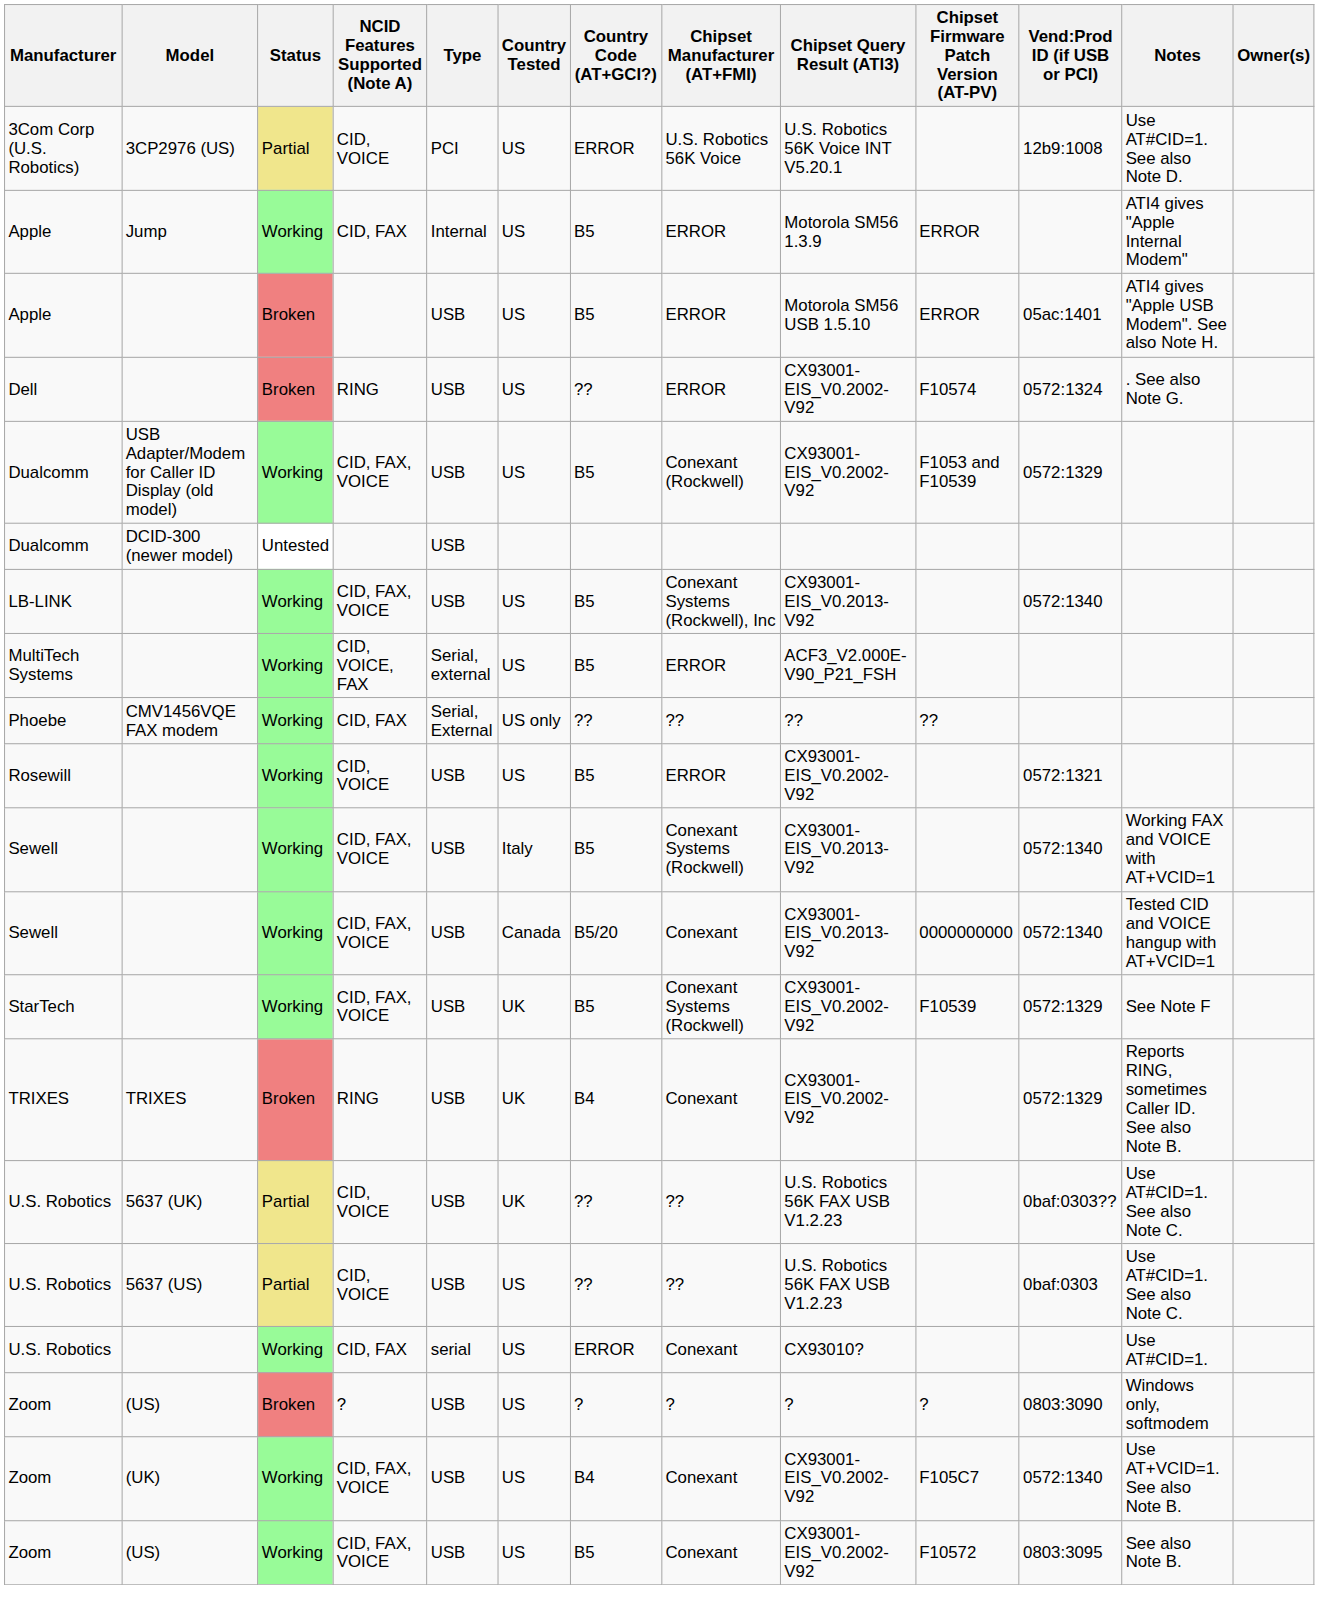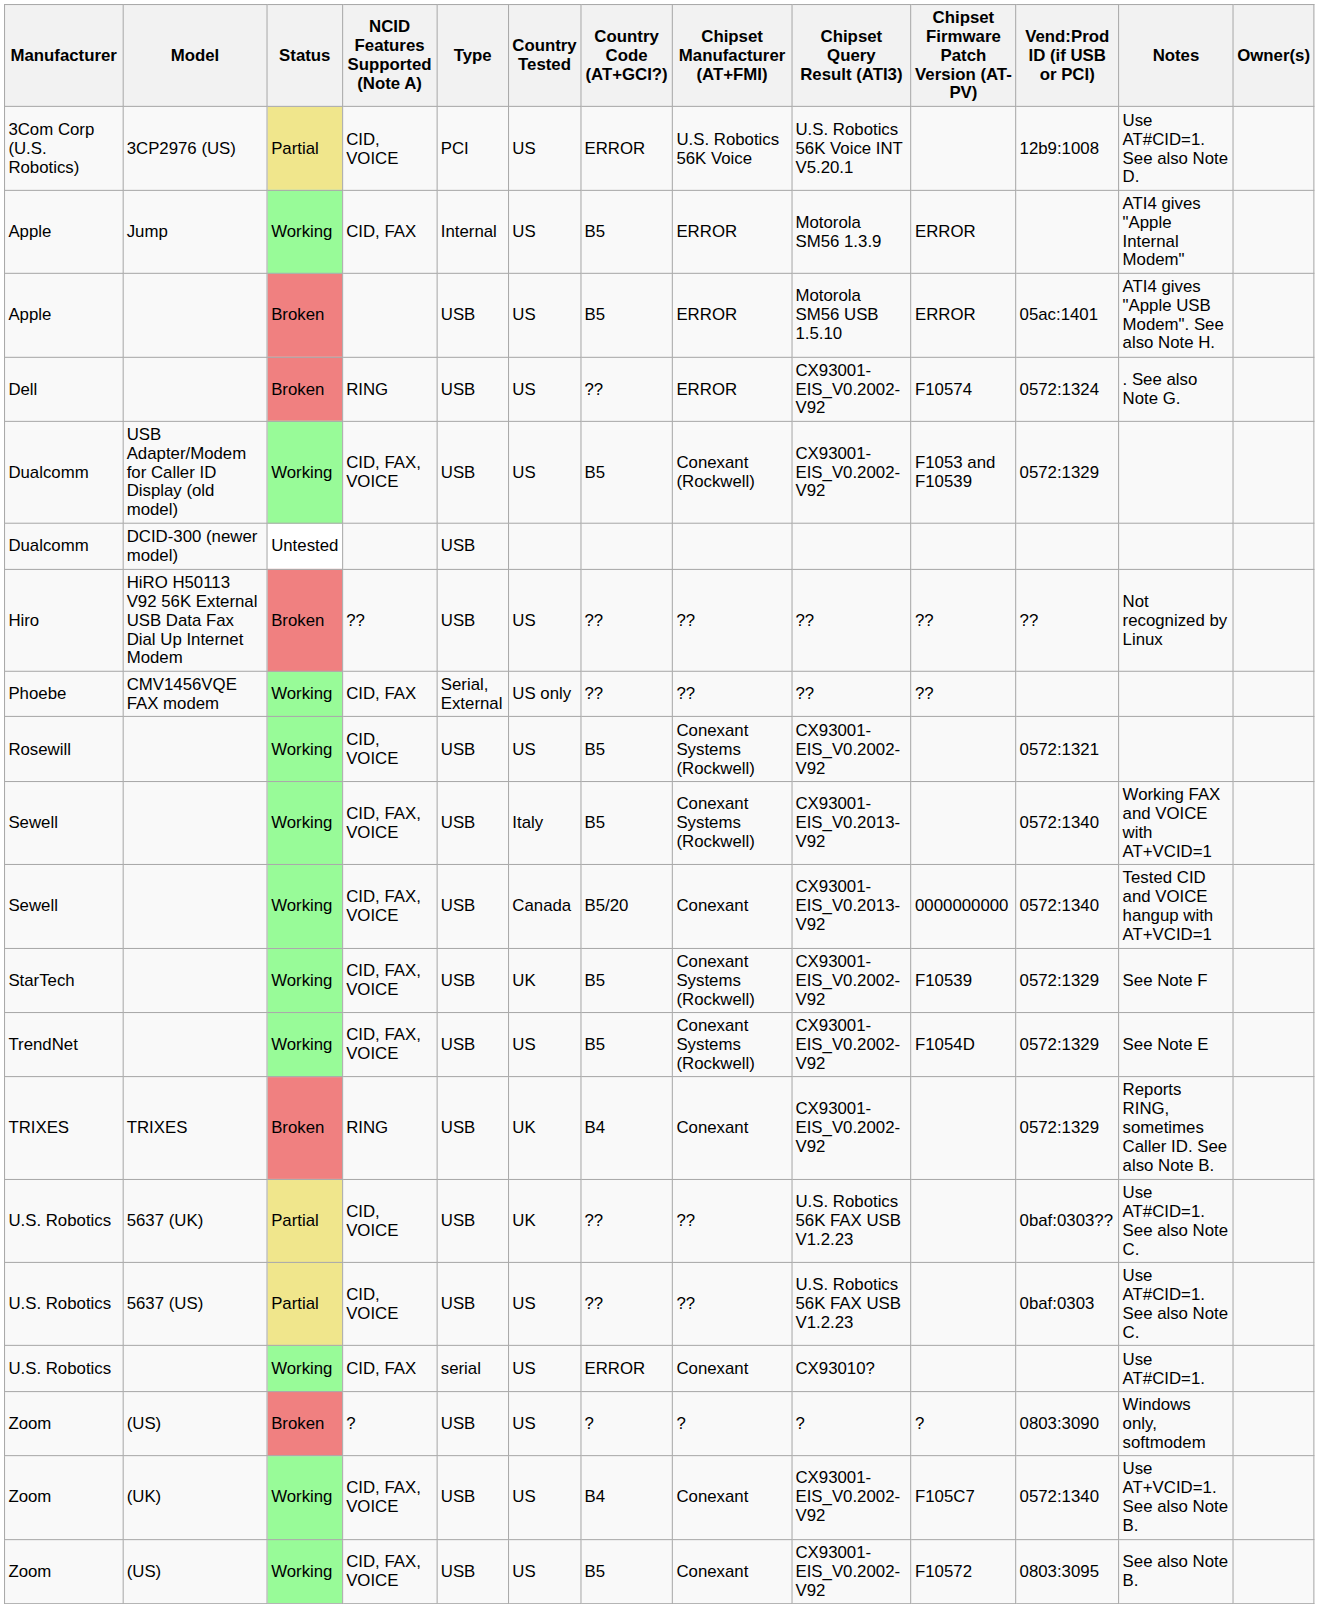 <table class="wikitable sortable">
 <tr>
 <th>Manufacturer</th>
 <th>Model</th>
 <th>Status</th>
 <th>NCID Features <br> Supported (Note A)</th>
 <th>Type</th>
 <th>Country <br> Tested</th>
 <th>Country <br> Code (AT+GCI?)</th>
 <th>Chipset Manufacturer <br>(AT+FMI)</th>
 <th>Chipset Query <br> Result (ATI3)</th>
 <th>Chipset Firmware <br> Patch Version (AT-PV)</th>
 <th>Vend:Prod <br> ID (if USB or PCI)</th>
 <th>Notes</th>
 <th>Owner(s)</th>
 </tr>
 <tr>
 <td>3Com Corp (U.S. Robotics)</td>
 <td>3CP2976 (US)</td>
 <td style="background: Khaki">Partial</td>
 <td>CID, VOICE</td>
 <td>PCI</td>
 <td>US</td>
 <td>ERROR</td>
 <td>U.S. Robotics 56K Voice</td>
 <td>U.S. Robotics 56K Voice INT V5.20.1</td>
 <td></td>
 <td>12b9:1008</td>
 <td>Use AT#CID=1. See also Note D.</td>
 <td></td>
 </tr>
 <tr>
 <td>Apple</td>
 <td>Jump</td>
 <td style="background: PaleGreen">Working</td>
 <td>CID, FAX</td>
 <td>Internal</td>
 <td>US</td>
 <td>B5</td>
 <td>ERROR</td>
 <td>Motorola SM56 1.3.9</td>
 <td>ERROR</td>
 <td></td>
 <td>ATI4 gives "Apple Internal Modem"</td>
 <td></td>
 </tr>
 <tr>
 <td>Apple</td>
 <td></td>
 <td style="background: LightCoral">Broken</td>
 <td></td>
 <td>USB</td>
 <td>US</td>
 <td>B5</td>
 <td>ERROR</td>
 <td>Motorola SM56 USB 1.5.10</td>
 <td>ERROR</td>
 <td>05ac:1401</td>
 <td>ATI4 gives "Apple USB Modem". See also Note H.</td>
 <td></td>
 </tr>
 <tr>
 <td>Dell</td>
 <td></td>
 <td style="background: LightCoral">Broken</td>
 <td>RING</td>
 <td>USB</td>
 <td>US</td>
 <td>??</td>
 <td>ERROR</td>
 <td>CX93001-EIS_V0.2002-V92</td>
 <td>F10574</td>
 <td>0572:1324</td>
 <td>. See also Note G.</td>
 <td></td>
 </tr>
 <tr>
 <td>Dualcomm</td>
 <td>USB Adapter/Modem for Caller ID Display (old model)</td>
 <td style="background: PaleGreen">Working</td>
 <td>CID, FAX, VOICE</td>
 <td>USB</td>
 <td>US</td>
 <td>B5</td>
 <td>Conexant (Rockwell)</td>
 <td>CX93001-EIS_V0.2002-V92</td>
 <td>F1053 and F10539</td>
 <td>0572:1329</td>
 <td></td>
 <td></td>
 </tr>
 <tr>
 <td>Dualcomm</td>
 <td>DCID-300 (newer model) </td>
 <td style="background: White">Untested</td>
 <td></td>
 <td>USB</td>
 <td></td>
 <td></td>
 <td></td>
 <td></td>
 <td></td>
 <td></td>
 <td></td>
 <td></td>
 </tr>
 <tr>
-<td>LB-LINK</td>
-<td> </td>
-<td style="background: PaleGreen">Working</td>
-<td>CID, FAX, VOICE</td>
+<td>Hiro</td>
+<td>HiRO H50113 V92 56K External USB Data Fax Dial Up Internet Modem </td>
+<td style="background: LightCoral">Broken</td>
+<td>??</td>
 <td>USB</td>
 <td>US</td>
-<td>B5</td>
-<td>Conexant Systems (Rockwell), Inc</td>
-<td>CX93001-EIS_V0.2013-V92</td>
-<td></td>
-<td>0572:1340</td>
-<td></td>
-<td></td>
-</tr>
-<tr>
-<td>MultiTech Systems</td>
-<td></td>
-<td style="background: PaleGreen">Working</td>
-<td>CID, VOICE, FAX</td>
-<td>Serial, external</td>
-<td>US</td>
-<td>B5</td>
-<td>ERROR</td>
-<td>ACF3_V2.000E-V90_P21_FSH</td>
-<td></td>
-<td></td>
-<td></td>
+<td>??</td>
+<td>??</td>
+<td>??</td>
+<td>??</td>
+<td>??</td>
+<td>Not recognized by Linux</td>
 <td></td>
 </tr>
 <tr>
 <td>Phoebe</td>
 <td>CMV1456VQE FAX modem</td>
 <td style="background: PaleGreen">Working</td>
 <td>CID, FAX</td>
 <td>Serial, External</td>
 <td>US only</td>
 <td>??</td>
 <td>??</td>
 <td>??</td>
 <td>??</td>
 <td></td>
 <td></td>
 <td></td>
 </tr>
 <tr>
 <td>Rosewill</td>
 <td></td>
 <td style="background: PaleGreen">Working</td>
 <td>CID, VOICE</td>
 <td>USB</td>
 <td>US</td>
 <td>B5</td>
-<td>ERROR</td>
+<td>Conexant Systems (Rockwell)</td>
 <td>CX93001-EIS_V0.2002-V92</td>
 <td></td>
 <td>0572:1321</td>
 <td></td>
 <td></td>
 </tr>
 <tr>
 <td>Sewell</td>
 <td></td>
 <td style="background: PaleGreen">Working</td>
 <td>CID, FAX, VOICE</td>
 <td>USB</td>
 <td>Italy</td>
 <td>B5</td>
 <td>Conexant Systems (Rockwell)</td>
 <td>CX93001-EIS_V0.2013-V92</td>
 <td></td>
 <td>0572:1340</td>
 <td>Working FAX and VOICE with AT+VCID=1</td>
 <td></td>
 </tr>
 <tr>
 <td>Sewell</td>
 <td> </td>
 <td style="background: PaleGreen">Working</td>
 <td>CID, FAX, VOICE</td>
 <td>USB</td>
 <td>Canada</td>
 <td>B5/20</td>
 <td>Conexant</td>
 <td>CX93001-EIS_V0.2013-V92</td>
 <td>0000000000</td>
 <td>0572:1340</td>
 <td>Tested CID and VOICE hangup with AT+VCID=1</td>
 <td></td>
 </tr>
 <tr>
 <td>StarTech</td>
 <td></td>
 <td style="background: PaleGreen">Working</td>
 <td>CID, FAX, VOICE</td>
 <td>USB</td>
 <td>UK</td>
 <td>B5</td>
 <td>Conexant Systems (Rockwell)</td>
 <td>CX93001-EIS_V0.2002-V92</td>
 <td>F10539</td>
 <td>0572:1329</td>
 <td>See Note F</td>
+<td></td>
+</tr>
+<tr>
+<td>TrendNet</td>
+<td></td>
+<td style="background: PaleGreen">Working</td>
+<td>CID, FAX, VOICE</td>
+<td>USB</td>
+<td>US</td>
+<td>B5</td>
+<td>Conexant Systems (Rockwell)</td>
+<td>CX93001-EIS_V0.2002-V92</td>
+<td>F1054D</td>
+<td>0572:1329</td>
+<td>See Note E</td>
 <td></td>
 </tr>
 <tr>
 <td>TRIXES</td>
 <td>TRIXES </td>
 <td style="background: LightCoral">Broken</td>
 <td>RING</td>
 <td>USB</td>
 <td>UK</td>
 <td>B4</td>
 <td>Conexant</td>
 <td>CX93001-EIS_V0.2002-V92</td>
 <td></td>
 <td>0572:1329</td>
 <td>Reports RING, sometimes Caller ID. See also Note B.</td>
 <td></td>
 </tr>
 <tr>
 <td>U.S. Robotics</td>
 <td>5637 (UK) </td>
 <td style="background: Khaki">Partial</td>
 <td>CID, VOICE</td>
 <td>USB</td>
 <td>UK</td>
 <td>??</td>
 <td>??</td>
 <td>U.S. Robotics 56K FAX USB V1.2.23</td>
 <td></td>
 <td>0baf:0303??</td>
 <td>Use AT#CID=1. See also Note C.</td>
 <td></td>
 </tr>
 <tr>
 <td>U.S. Robotics</td>
 <td>5637 (US)</td>
 <td style="background: Khaki">Partial</td>
 <td>CID, VOICE</td>
 <td>USB</td>
 <td>US</td>
 <td>??</td>
 <td>??</td>
 <td>U.S. Robotics 56K FAX USB V1.2.23</td>
 <td></td>
 <td>0baf:0303</td>
 <td>Use AT#CID=1. See also Note C.</td>
 <td></td>
 </tr>
 <tr>
 <td>U.S. Robotics</td>
 <td></td>
 <td style="background: PaleGreen">Working</td>
 <td>CID, FAX</td>
 <td>serial</td>
 <td>US</td>
 <td>ERROR</td>
 <td>Conexant</td>
 <td>CX93010?</td>
 <td></td>
 <td></td>
 <td>Use AT#CID=1. </td>
 <td></td>
 </tr>
 <tr>
 <td>Zoom</td>
 <td> (US)</td>
 <td style="background: LightCoral">Broken</td>
 <td>?</td>
 <td>USB</td>
 <td>US</td>
 <td>?</td>
 <td>?</td>
 <td>?</td>
 <td>?</td>
 <td>0803:3090</td>
 <td>Windows only, softmodem</td>
 <td></td>
 </tr>
 <tr>
 <td>Zoom</td>
 <td> (UK)</td>
 <td style="background: PaleGreen">Working</td>
 <td>CID, FAX, VOICE</td>
 <td>USB</td>
 <td>US</td>
 <td>B4</td>
 <td>Conexant</td>
 <td>CX93001-EIS_V0.2002-V92</td>
 <td>F105C7</td>
 <td>0572:1340</td>
 <td>Use AT+VCID=1. See also Note B.</td>
 <td></td>
 </tr>
 <tr>
 <td>Zoom</td>
 <td> (US) </td>
 <td style="background: PaleGreen">Working</td>
 <td>CID, FAX, VOICE</td>
 <td>USB</td>
 <td>US</td>
 <td>B5</td>
 <td>Conexant</td>
 <td>CX93001-EIS_V0.2002-V92</td>
 <td>F10572</td>
 <td>0803:3095</td>
 <td>See also Note B.</td>
 <td></td>
 </tr>
 </table>
